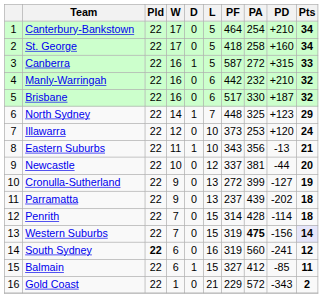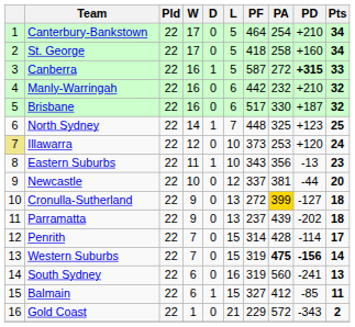 <table class="wikitable" style="text-align:center;">
 <tr>
 <th width=20 abbr="Position×"></th>
 <th width=175>Team</th>
 <th width=20 abbr="Played">Pld</th>
 <th width=20 abbr="Won">W</th>
 <th width=20 abbr="Drawn">D</th>
 <th width=20 abbr="Lost">L</th>
 <th width=20 abbr="Points for">PF</th>
 <th width=20 abbr="Points against">PA</th>
 <th width=20 abbr="Points difference">PD</th>
 <th width=20 abbr="Points">Pts</th>
 </tr>
 <tr style="background: #ccffcc;">
 <td>1</td>
 <td style="text-align:left;"> <a href='#'>Canterbury-Bankstown</a></td>
 <td>22</td>
 <td>17</td>
 <td>0</td>
 <td>5</td>
 <td>464</td>
 <td>254</td>
 <td>+210</td>
 <td><strong>34</strong></td>
 </tr>
 <tr style="background: #ccffcc;">
 <td>2</td>
 <td style="text-align:left;"> <a href='#'>St. George</a></td>
 <td>22</td>
 <td>17</td>
 <td>0</td>
 <td>5</td>
 <td>418</td>
 <td>258</td>
 <td>+160</td>
 <td><strong>34</strong></td>
 </tr>
 <tr style="background: #ccffcc;">
 <td>3</td>
 <td style="text-align:left;"> <a href='#'>Canberra</a></td>
 <td>22</td>
 <td>16</td>
 <td>1</td>
 <td>5</td>
 <td>587</td>
 <td>272</td>
-<td>+315</td>
+<td><strong>+315</strong></td>
 <td><strong>33</strong></td>
 </tr>
 <tr style="background: #ccffcc;">
 <td>4</td>
 <td style="text-align:left;"> <a href='#'>Manly-Warringah</a></td>
 <td>22</td>
 <td>16</td>
 <td>0</td>
 <td>6</td>
 <td>442</td>
 <td>232</td>
 <td>+210</td>
 <td><strong>32</strong></td>
 </tr>
 <tr style="background: #ccffcc;">
 <td>5</td>
 <td style="text-align:left;"> <a href='#'>Brisbane</a></td>
 <td>22</td>
 <td>16</td>
 <td>0</td>
 <td>6</td>
 <td>517</td>
 <td>330</td>
 <td>+187</td>
 <td><strong>32</strong></td>
 </tr>
 <tr>
 <td>6</td>
 <td style="text-align:left;"> <a href='#'>North Sydney</a></td>
 <td>22</td>
 <td>14</td>
 <td>1</td>
 <td>7</td>
 <td>448</td>
 <td>325</td>
 <td>+123</td>
-<td><strong>29</strong></td>
+<td><strong>25</strong></td>
 </tr>
 <tr>
-<td>7</td>
+<td style="background: khaki;">7</td>
 <td style="text-align:left;"> <a href='#'>Illawarra</a></td>
 <td>22</td>
 <td>12</td>
 <td>0</td>
 <td>10</td>
 <td>373</td>
 <td>253</td>
 <td>+120</td>
 <td><strong>24</strong></td>
 </tr>
 <tr>
 <td>8</td>
 <td style="text-align:left;"> <a href='#'>Eastern Suburbs</a></td>
 <td>22</td>
 <td>11</td>
 <td>1</td>
 <td>10</td>
 <td>343</td>
 <td>356</td>
 <td>-13</td>
-<td><strong>21</strong></td>
+<td><strong>23</strong></td>
 </tr>
 <tr>
 <td>9</td>
 <td style="text-align:left;"> <a href='#'>Newcastle</a></td>
 <td>22</td>
 <td>10</td>
 <td>0</td>
 <td>12</td>
 <td>337</td>
 <td>381</td>
 <td>-44</td>
 <td><strong>20</strong></td>
 </tr>
 <tr>
 <td>10</td>
 <td style="text-align:left;"> <a href='#'>Cronulla-Sutherland</a></td>
 <td>22</td>
 <td>9</td>
 <td>0</td>
 <td>13</td>
 <td>272</td>
-<td>399</td>
+<td style="background: gold;">399</td>
 <td>-127</td>
-<td><strong>19</strong></td>
+<td><strong>18</strong></td>
 </tr>
 <tr>
 <td>11</td>
 <td style="text-align:left;"> <a href='#'>Parramatta</a></td>
 <td>22</td>
 <td>9</td>
 <td>0</td>
 <td>13</td>
 <td>237</td>
 <td>439</td>
 <td>-202</td>
 <td><strong>18</strong></td>
 </tr>
 <tr>
 <td>12</td>
 <td style="text-align:left;"> <a href='#'>Penrith</a></td>
 <td>22</td>
 <td>7</td>
 <td>0</td>
 <td>15</td>
 <td>314</td>
 <td>428</td>
 <td>-114</td>
-<td><strong>18</strong></td>
+<td><strong>17</strong></td>
 </tr>
 <tr>
 <td>13</td>
 <td style="text-align:left;"> <a href='#'>Western Suburbs</a></td>
 <td>22</td>
 <td>7</td>
 <td>0</td>
 <td>15</td>
 <td>319</td>
 <td><strong>475</strong></td>
-<td>-156</td>
-<td style="background: lavender;"><strong>14</strong></td>
+<td><strong>-156</strong></td>
+<td><strong>14</strong></td>
 </tr>
 <tr>
 <td>14</td>
 <td style="text-align:left;"> <a href='#'>South Sydney</a></td>
-<td><strong>22</strong></td>
+<td>22</td>
 <td>6</td>
 <td>0</td>
 <td>16</td>
 <td>319</td>
 <td>560</td>
 <td>-241</td>
-<td><strong>12</strong></td>
+<td><strong>13</strong></td>
 </tr>
 <tr>
 <td>15</td>
 <td style="text-align:left;"> <a href='#'>Balmain</a></td>
 <td>22</td>
 <td>6</td>
 <td>1</td>
 <td>15</td>
 <td>327</td>
 <td>412</td>
 <td>-85</td>
 <td><strong>11</strong></td>
 </tr>
 <tr>
 <td>16</td>
 <td style="text-align:left;"> <a href='#'>Gold Coast</a></td>
 <td>22</td>
 <td>1</td>
 <td>0</td>
 <td>21</td>
 <td>229</td>
 <td>572</td>
 <td>-343</td>
 <td><strong>2</strong></td>
 </tr>
 <tr>
 </tr>
 </table>
